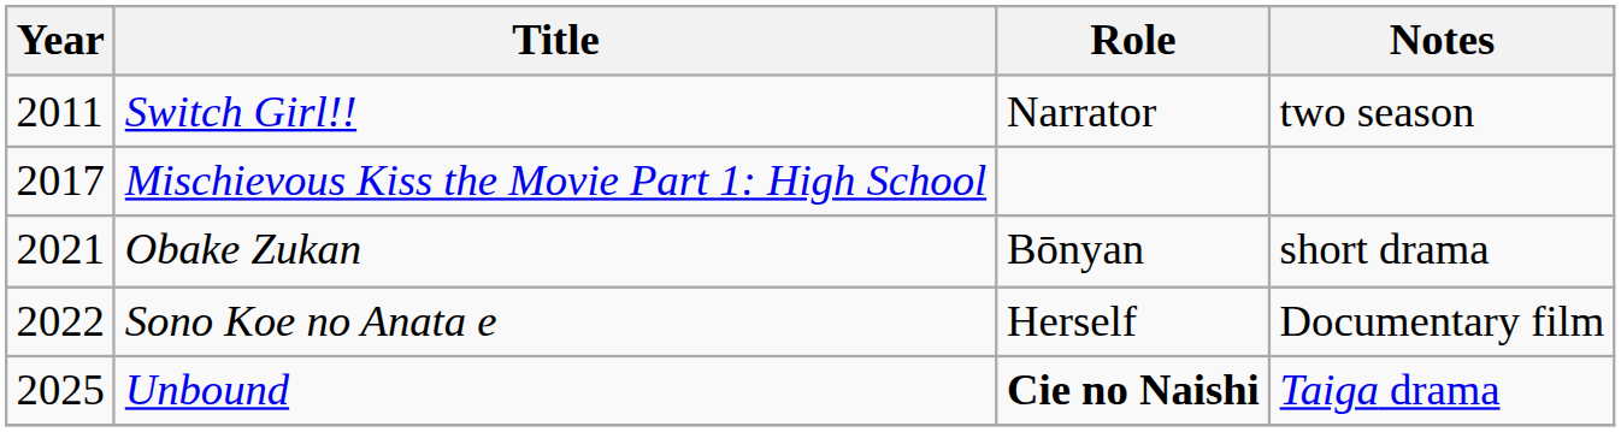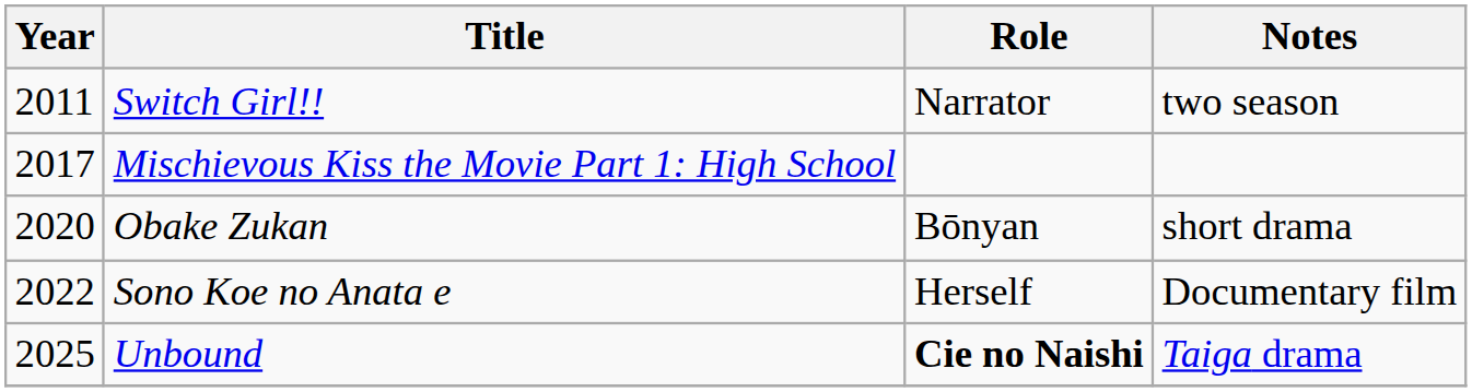 <table class="wikitable sortable">
 <tr>
 <th>Year</th>
 <th>Title</th>
 <th>Role</th>
 <th>Notes</th>
 </tr>
 <tr>
 <td>2011</td>
 <td><em><a href='#'>Switch Girl!!</a></em></td>
 <td>Narrator</td>
 <td>two season</td>
 </tr>
 <tr>
 <td>2017</td>
 <td><em><a href='#'>Mischievous Kiss the Movie Part 1: High School</a></em></td>
 <td></td>
 <td></td>
 </tr>
 <tr>
-<td>2021</td>
+<td>2020</td>
 <td><em>Obake Zukan</em></td>
 <td>Bōnyan</td>
 <td>short drama</td>
 </tr>
 <tr>
 <td>2022</td>
 <td><em>Sono Koe no Anata e</em></td>
 <td>Herself</td>
 <td>Documentary film</td>
 </tr>
 <tr>
 <td>2025</td>
 <td><em><a href='#'>Unbound</a></em></td>
 <td><strong>Cie no Naishi</strong></td>
 <td><a href='#'><em>Taiga</em> drama</a></td>
 </tr>
 <tr>
 </tr>
 </table>
